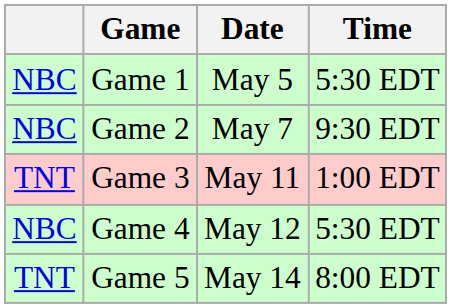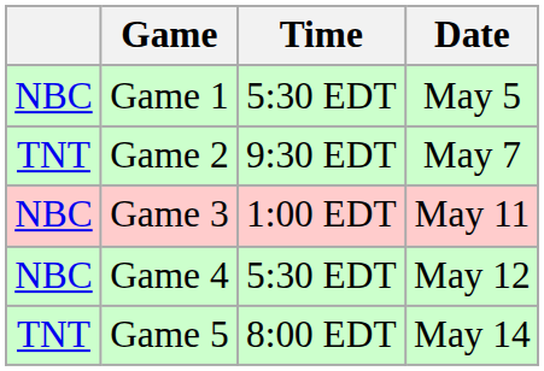 <table class="wikitable sortable" style="text-align:center">
 <tr>
 <th></th>
 <th>Game</th>
+<th>Time</th>
 <th>Date</th>
-<th>Time</th>
 </tr>
 <tr style="background:#cfc;">
 <td><a href='#'>NBC</a></td>
 <td>Game 1</td>
+<td>5:30 EDT</td>
 <td>May 5</td>
-<td>5:30 EDT</td>
 </tr>
 <tr style="background:#cfc;">
-<td><a href='#'>NBC</a></td>
+<td><a href='#'>TNT</a></td>
 <td>Game 2</td>
+<td>9:30 EDT</td>
 <td>May 7</td>
-<td>9:30 EDT</td>
 </tr>
 <tr style="background:#fcc;">
-<td><a href='#'>TNT</a></td>
+<td><a href='#'>NBC</a></td>
 <td>Game 3</td>
+<td>1:00 EDT</td>
 <td>May 11</td>
-<td>1:00 EDT</td>
 </tr>
 <tr style="background:#cfc;">
 <td><a href='#'>NBC</a></td>
 <td>Game 4</td>
+<td>5:30 EDT</td>
 <td>May 12</td>
-<td>5:30 EDT</td>
 </tr>
 <tr style="background:#cfc;">
 <td><a href='#'>TNT</a></td>
 <td>Game 5</td>
+<td>8:00 EDT</td>
 <td>May 14</td>
-<td>8:00 EDT</td>
 </tr>
 </table>
